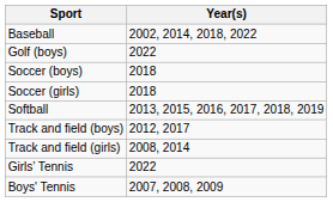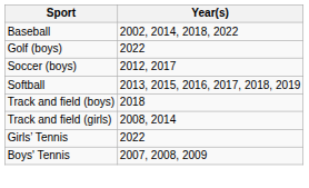 <table class="wikitable">
 <tr>
 <th>Sport</th>
 <th>Year(s)</th>
 </tr>
 <tr>
 <td>Baseball</td>
 <td>2002, 2014, 2018, 2022</td>
 </tr>
 <tr>
 <td>Golf (boys)</td>
 <td>2022</td>
 </tr>
 <tr>
 <td>Soccer (boys)</td>
-<td>2018</td>
-</tr>
-<tr>
-<td>Soccer (girls)</td>
-<td>2018</td>
+<td>2012, 2017</td>
 </tr>
 <tr>
 <td>Softball</td>
 <td>2013, 2015, 2016, 2017, 2018, 2019</td>
 </tr>
 <tr>
 <td>Track and field (boys)</td>
-<td>2012, 2017</td>
+<td>2018</td>
 </tr>
 <tr>
 <td>Track and field (girls)</td>
 <td>2008, 2014</td>
 </tr>
 <tr>
 <td>Girls’ Tennis</td>
 <td>2022</td>
 </tr>
 <tr>
 <td>Boys' Tennis</td>
 <td>2007, 2008, 2009</td>
 </tr>
 </table>
